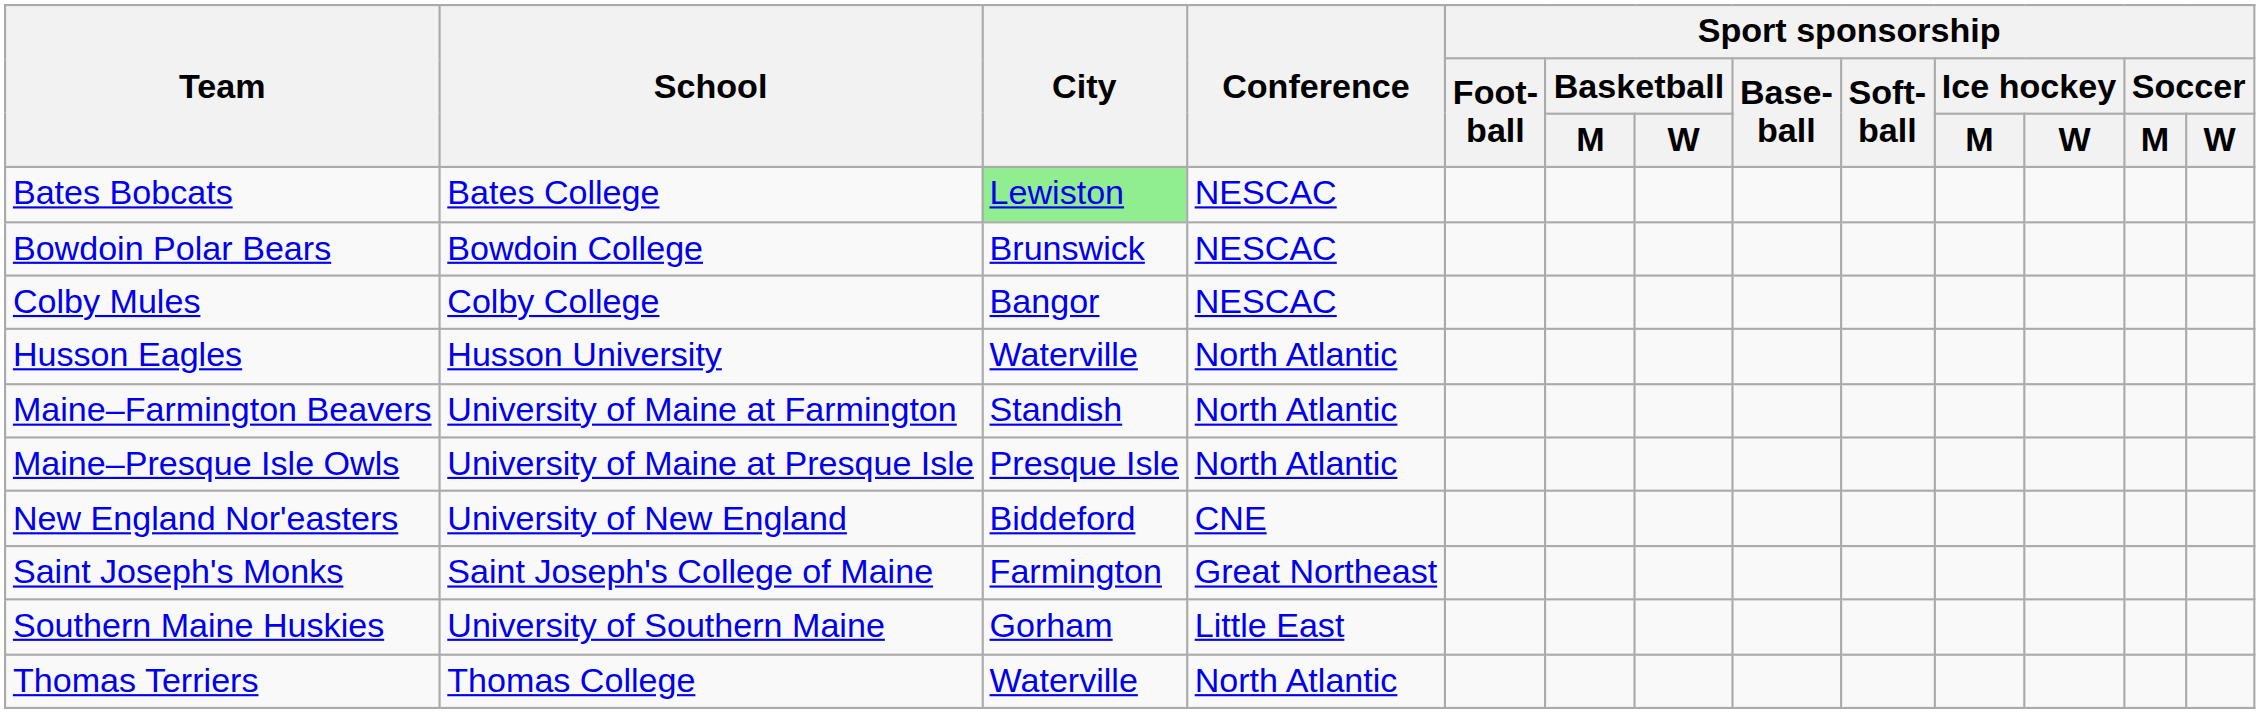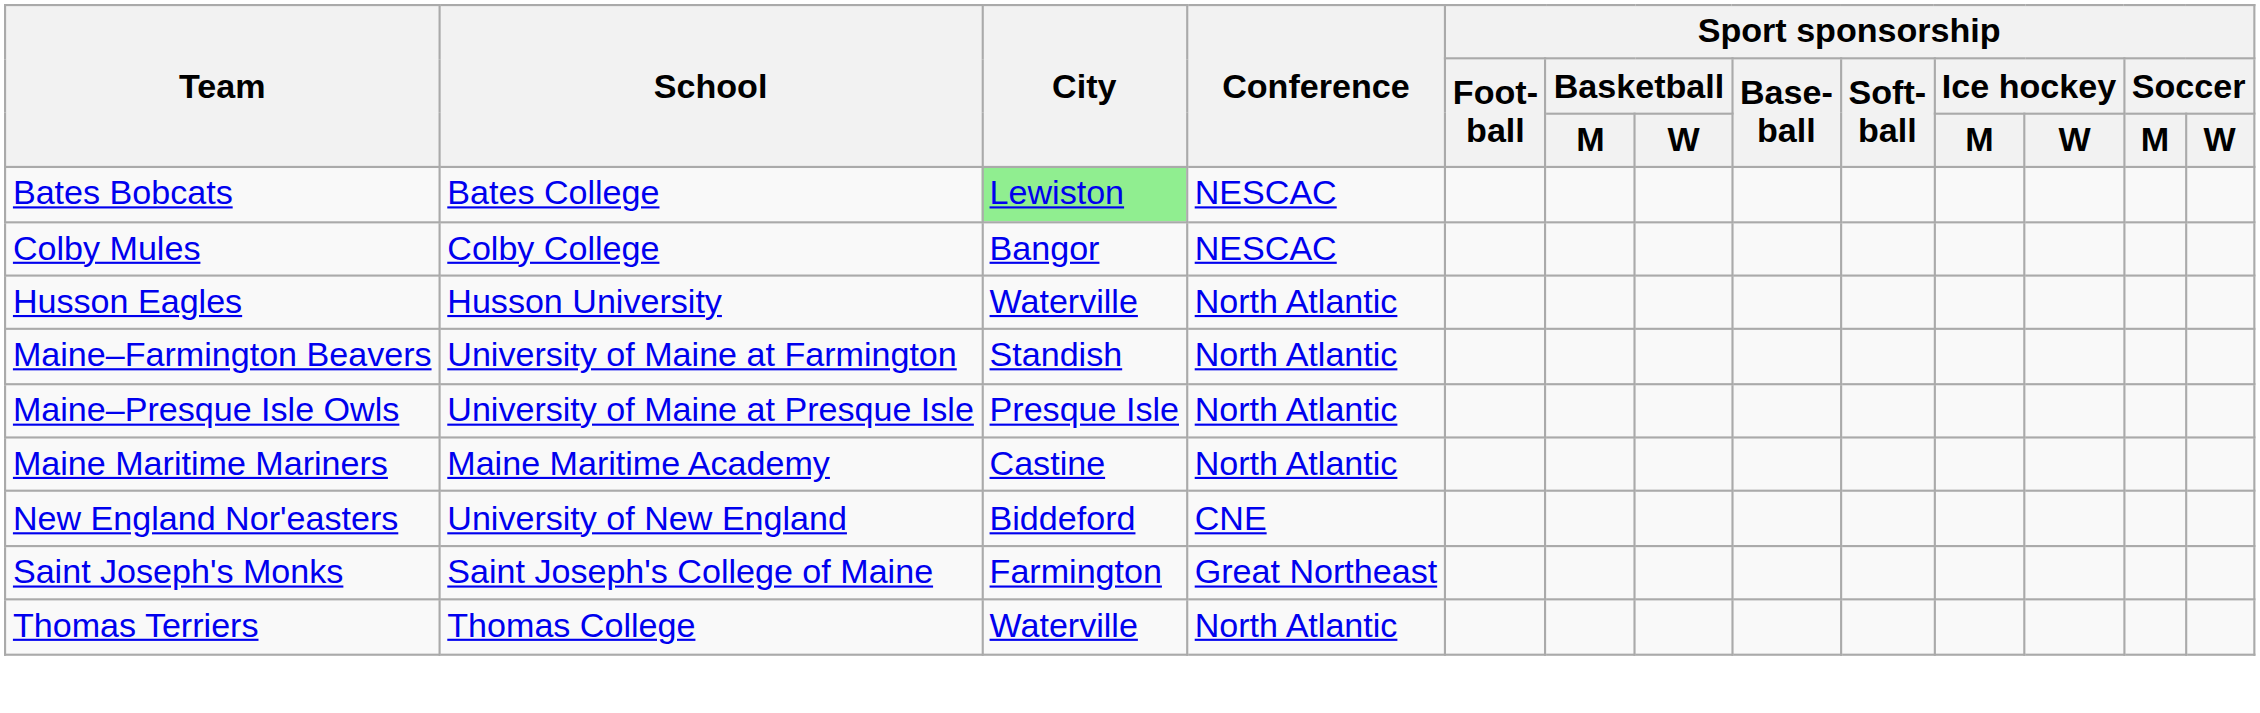 <table class="sortable wikitable">
 <tr>
 <th rowspan=3>Team</th>
 <th rowspan=3>School</th>
 <th rowspan=3>City</th>
 <th rowspan=3>Conference</th>
 <th colspan=9>Sport sponsorship</th>
 </tr>
 <tr>
 <th rowspan=2>Foot-<br>ball</th>
 <th colspan=2>Basketball</th>
 <th rowspan=2>Base-<br>ball</th>
 <th rowspan=2>Soft-<br>ball</th>
 <th colspan=2>Ice hockey</th>
 <th colspan=2>Soccer</th>
 </tr>
 <tr>
 <th>M</th>
 <th>W</th>
 <th>M</th>
 <th>W</th>
 <th>M</th>
 <th>W</th>
 </tr>
 <tr>
 <td><a href='#'>Bates Bobcats</a></td>
 <td><a href='#'>Bates College</a></td>
 <td style="background: lightgreen;"><a href='#'>Lewiston</a></td>
-<td><a href='#'>NESCAC</a></td>
-<td></td>
-<td></td>
-<td></td>
-<td></td>
-<td></td>
-<td></td>
-<td></td>
-<td></td>
-<td></td>
-</tr>
-<tr>
-<td><a href='#'>Bowdoin Polar Bears</a></td>
-<td><a href='#'>Bowdoin College</a></td>
-<td><a href='#'>Brunswick</a></td>
 <td><a href='#'>NESCAC</a></td>
 <td></td>
 <td></td>
 <td></td>
 <td></td>
 <td></td>
 <td></td>
 <td></td>
 <td></td>
 <td></td>
 </tr>
 <tr>
 <td><a href='#'>Colby Mules</a></td>
 <td><a href='#'>Colby College</a></td>
 <td><a href='#'>Bangor</a></td>
 <td><a href='#'>NESCAC</a></td>
 <td></td>
 <td></td>
 <td></td>
 <td></td>
 <td></td>
 <td></td>
 <td></td>
 <td></td>
 <td></td>
 </tr>
 <tr>
 <td><a href='#'>Husson Eagles</a></td>
 <td><a href='#'>Husson University</a></td>
 <td><a href='#'>Waterville</a></td>
 <td><a href='#'>North Atlantic</a></td>
 <td> </td>
 <td></td>
 <td></td>
 <td></td>
 <td></td>
 <td></td>
 <td></td>
 <td></td>
 <td></td>
 </tr>
 <tr>
 <td><a href='#'>Maine–Farmington Beavers</a></td>
 <td><a href='#'>University of Maine at Farmington</a></td>
 <td><a href='#'>Standish</a></td>
 <td><a href='#'>North Atlantic</a></td>
 <td></td>
 <td></td>
 <td></td>
 <td></td>
 <td></td>
 <td></td>
 <td></td>
 <td></td>
 <td></td>
 </tr>
 <tr>
 <td><a href='#'>Maine–Presque Isle Owls</a></td>
 <td><a href='#'>University of Maine at Presque Isle</a></td>
 <td><a href='#'>Presque Isle</a></td>
 <td><a href='#'>North Atlantic</a></td>
 <td></td>
 <td></td>
 <td></td>
 <td></td>
 <td></td>
 <td></td>
 <td></td>
 <td></td>
 <td></td>
 </tr>
 <tr>
+<td><a href='#'>Maine Maritime Mariners</a></td>
+<td><a href='#'>Maine Maritime Academy</a></td>
+<td><a href='#'>Castine</a></td>
+<td><a href='#'>North Atlantic</a></td>
+<td></td>
+<td></td>
+<td></td>
+<td></td>
+<td></td>
+<td></td>
+<td></td>
+<td></td>
+<td></td>
+</tr>
+<tr>
 <td><a href='#'>New England Nor'easters</a></td>
 <td><a href='#'>University of New England</a></td>
 <td><a href='#'>Biddeford</a></td>
 <td><a href='#'>CNE</a></td>
 <td></td>
 <td></td>
 <td></td>
 <td></td>
 <td></td>
 <td></td>
 <td> </td>
 <td></td>
 <td></td>
 </tr>
 <tr>
 <td><a href='#'>Saint Joseph's Monks</a></td>
 <td><a href='#'>Saint Joseph's College of Maine</a></td>
 <td><a href='#'>Farmington</a></td>
 <td><a href='#'>Great Northeast</a></td>
 <td></td>
 <td></td>
 <td></td>
 <td></td>
 <td></td>
 <td></td>
 <td></td>
 <td></td>
 <td></td>
 </tr>
 <tr>
-<td><a href='#'>Southern Maine Huskies</a></td>
-<td><a href='#'>University of Southern Maine</a></td>
-<td><a href='#'>Gorham</a></td>
-<td><a href='#'>Little East</a></td>
-<td></td>
-<td></td>
-<td></td>
-<td></td>
-<td></td>
-<td> </td>
-<td> </td>
-<td></td>
-<td></td>
-</tr>
-<tr>
 <td><a href='#'>Thomas Terriers</a></td>
 <td><a href='#'>Thomas College</a></td>
 <td><a href='#'>Waterville</a></td>
 <td><a href='#'>North Atlantic</a></td>
 <td></td>
 <td></td>
 <td></td>
 <td></td>
 <td></td>
 <td></td>
 <td></td>
 <td></td>
 <td></td>
 </tr>
 </table>
